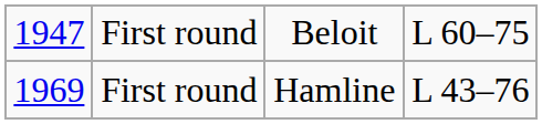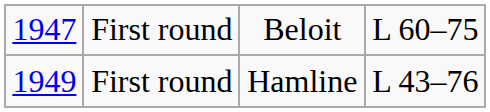 <table class="wikitable">
 <tr align="center">
 <td><a href='#'>1947</a></td>
 <td>First round</td>
 <td>Beloit</td>
 <td>L 60–75</td>
 </tr>
 <tr align="center">
-<td><a href='#'>1969</a></td>
+<td><a href='#'>1949</a></td>
 <td>First round</td>
 <td>Hamline</td>
 <td>L 43–76</td>
 </tr>
 </table>
